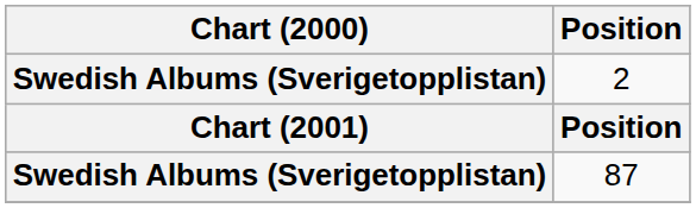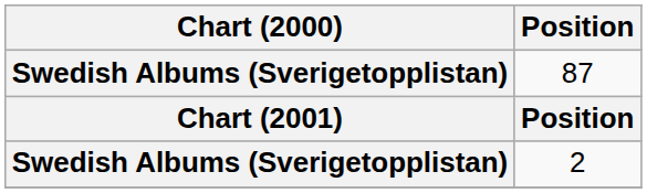 <table class="wikitable sortable plainrowheaders" style="text-align:center;">
 <tr>
 <th scope="col">Chart (2000)</th>
 <th scope="col">Position</th>
 </tr>
 <tr>
 <th scope="row">Swedish Albums (Sverigetopplistan)</th>
-<td>2</td>
+<td>87</td>
 </tr>
 <tr>
 <th scope="col">Chart (2001)</th>
 <th scope="col">Position</th>
 </tr>
 <tr>
 <th scope="row">Swedish Albums (Sverigetopplistan)</th>
-<td>87</td>
+<td>2</td>
 </tr>
 <tr>
 </tr>
 </table>
